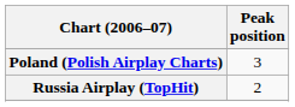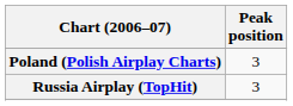 <table class="wikitable sortable plainrowheaders" style="text-align:center">
 <tr>
 <th scope="col">Chart (2006–07)</th>
 <th scope="col">Peak<br>position</th>
 </tr>
 <tr>
 </tr>
 <tr>
 </tr>
 <tr>
 </tr>
 <tr>
 </tr>
 <tr>
 </tr>
 <tr>
 </tr>
 <tr>
 <th scope="row">Poland (<a href='#'>Polish Airplay Charts</a>)</th>
 <td align="center">3</td>
 </tr>
 <tr>
 <th scope="row">Russia Airplay (<a href='#'>TopHit</a>)</th>
-<td>2</td>
+<td>3</td>
 </tr>
 <tr>
 </tr>
 <tr>
 </tr>
 </table>
